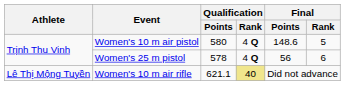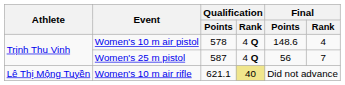 <table class="wikitable" style="font-size:90%">
 <tr>
 <th rowspan="2">Athlete</th>
 <th rowspan="2">Event</th>
 <th colspan=2>Qualification</th>
 <th colspan=2>Final</th>
 </tr>
 <tr style="font-size:95%">
 <th>Points</th>
 <th>Rank</th>
 <th>Points</th>
 <th>Rank</th>
 </tr>
 <tr align=center>
 <td rowspan="2" align="left"><a href='#'>Trịnh Thu Vinh</a></td>
 <td align=left><a href='#'>Women's 10 m air pistol</a></td>
-<td>580</td>
+<td>578</td>
 <td>4 <strong>Q</strong></td>
 <td>148.6</td>
-<td>5</td>
+<td>4</td>
 </tr>
 <tr align=center>
 <td align=left><a href='#'>Women's 25 m pistol</a></td>
-<td>578</td>
+<td>587</td>
 <td>4 <strong>Q</strong></td>
 <td>56</td>
-<td>6</td>
+<td>7</td>
 </tr>
 <tr align=center>
 <td align=left><a href='#'>Lê Thị Mộng Tuyền</a></td>
 <td align=left><a href='#'>Women's 10 m air rifle</a></td>
 <td>621.1</td>
 <td style="background: khaki;">40</td>
 <td colspan=2>Did not advance</td>
 </tr>
 </table>
